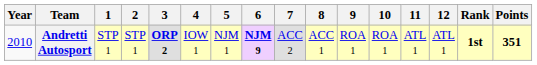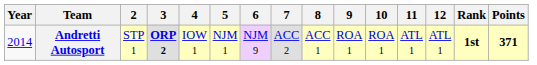 <table class="wikitable" style="text-align:center; font-size:90%">
 <tr>
 <th>Year</th>
 <th>Team</th>
-<th>1</th>
 <th>2</th>
 <th>3</th>
 <th>4</th>
 <th>5</th>
 <th>6</th>
 <th>7</th>
 <th>8</th>
 <th>9</th>
 <th>10</th>
 <th>11</th>
 <th>12</th>
 <th>Rank</th>
 <th>Points</th>
 </tr>
 <tr>
-<td><a href='#'>2010</a></td>
+<td><a href='#'>2014</a></td>
 <th><a href='#'>Andretti Autosport</a></th>
-<td style="background:#FFFFBF;"><a href='#'>STP</a><br><small>1</small></td>
 <td style="background:#FFFFBF;"><a href='#'>STP</a><br><small>1</small></td>
 <td style="background:#DFDFDF;"><strong><a href='#'>ORP</a><br><small>2</small></strong></td>
 <td style="background:#FFFFBF;"><a href='#'>IOW</a><br><small>1</small></td>
 <td style="background:#FFFFBF;"><a href='#'>NJM</a><br><small>1</small></td>
-<td style="background:#EFCFFF;"><strong><a href='#'>NJM</a><br><small>9</small></strong></td>
+<td style="background:#EFCFFF;"><a href='#'>NJM</a><br><small>9</small></td>
 <td style="background:#DFDFDF;"><a href='#'>ACC</a><br><small>2</small></td>
 <td style="background:#FFFFBF;"><a href='#'>ACC</a><br><small>1</small></td>
 <td style="background:#FFFFBF;"><a href='#'>ROA</a><br><small>1</small></td>
 <td style="background:#FFFFBF;"><a href='#'>ROA</a><br><small>1</small></td>
 <td style="background:#FFFFBF;"><a href='#'>ATL</a><br><small>1</small></td>
 <td style="background:#FFFFBF;"><a href='#'>ATL</a><br><small>1</small></td>
 <td style="background:#FFFFBF;"><strong>1st</strong></td>
-<td style="background:#FFFFBF;"><strong>351</strong></td>
+<td style="background:#FFFFBF;"><strong>371</strong></td>
 </tr>
 </table>
